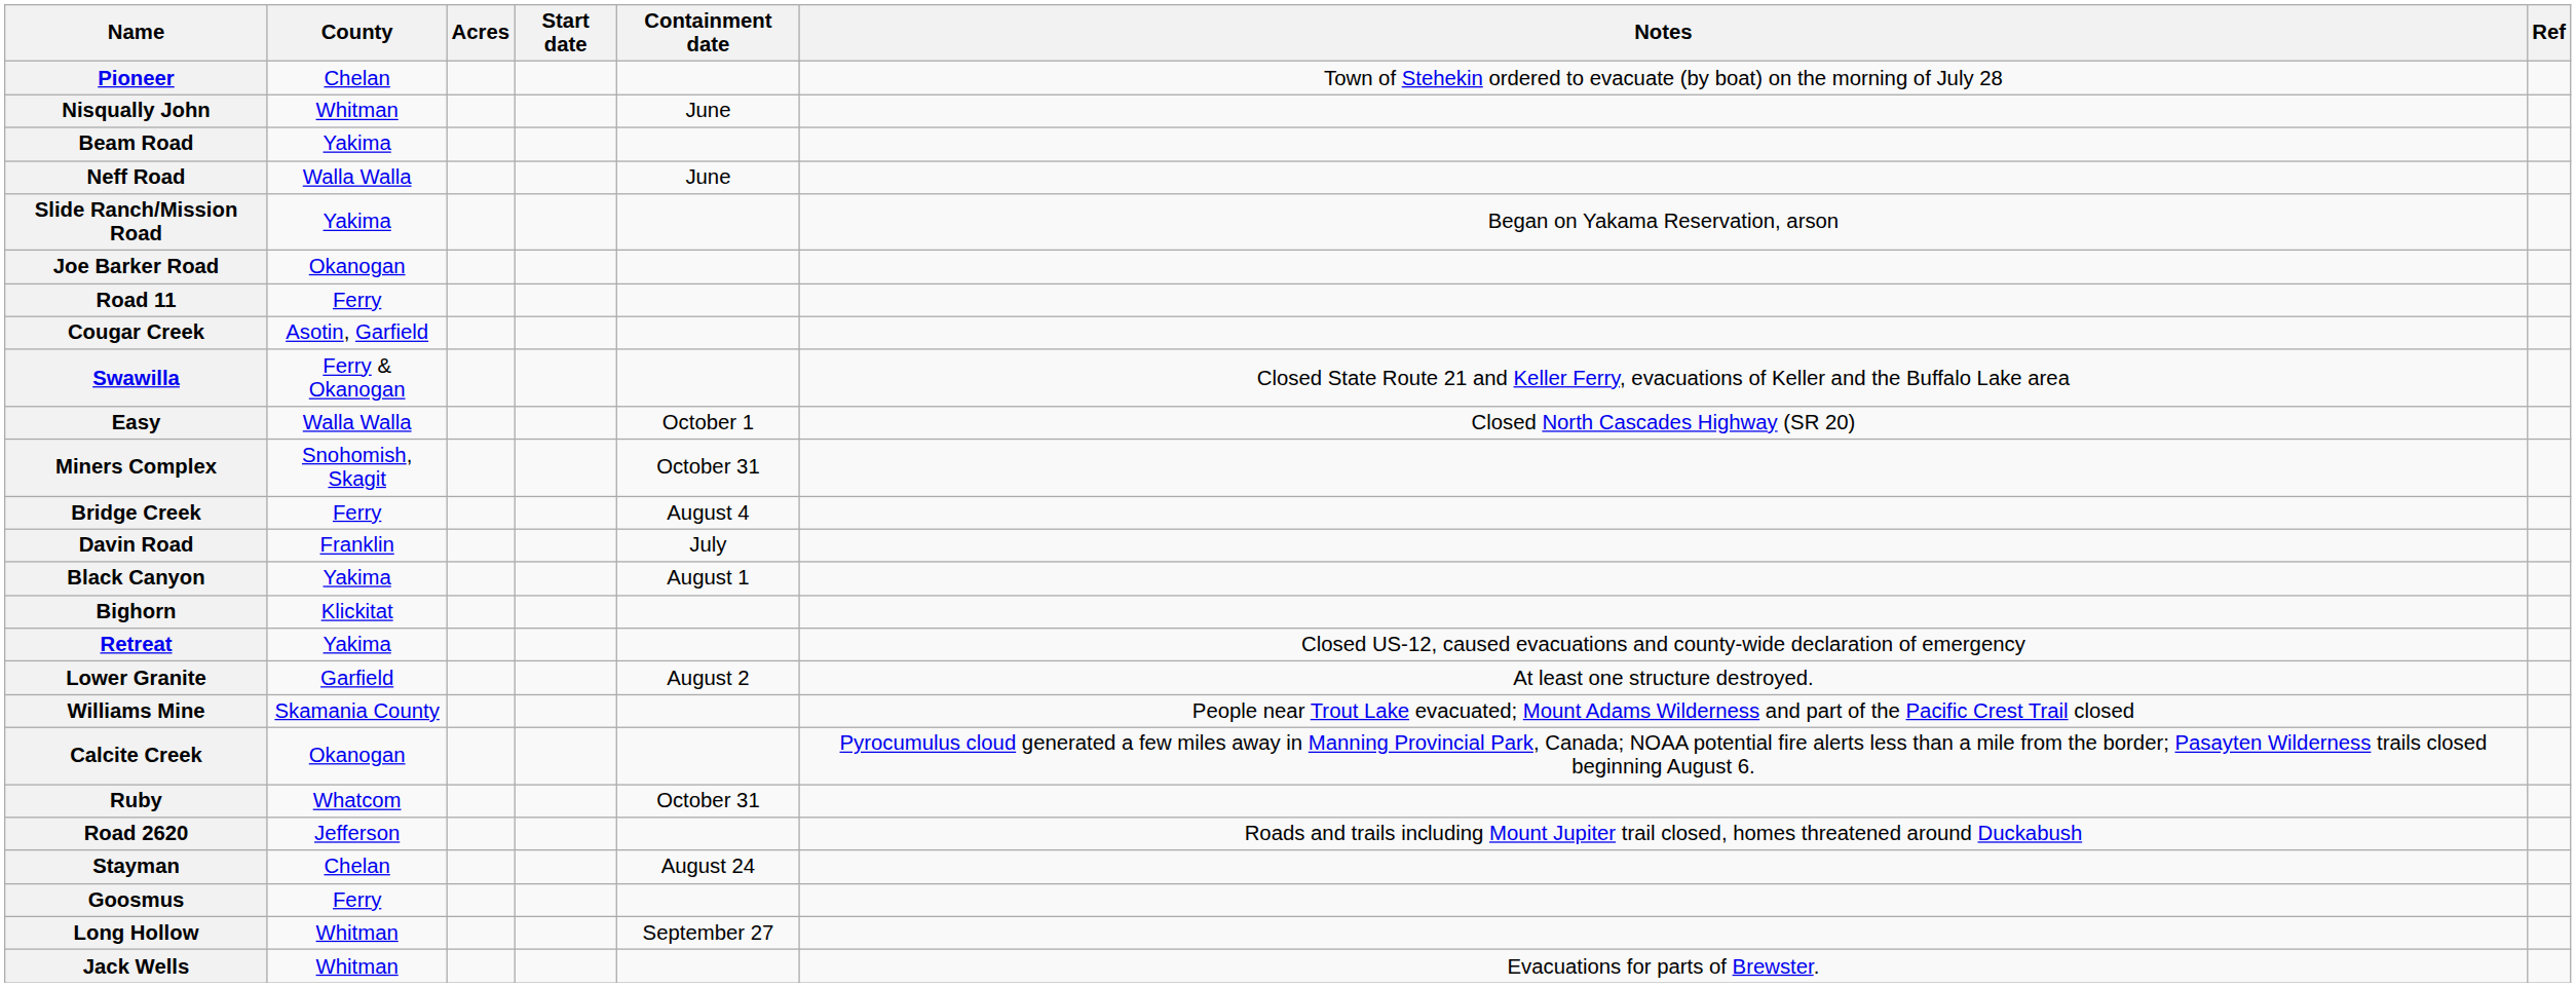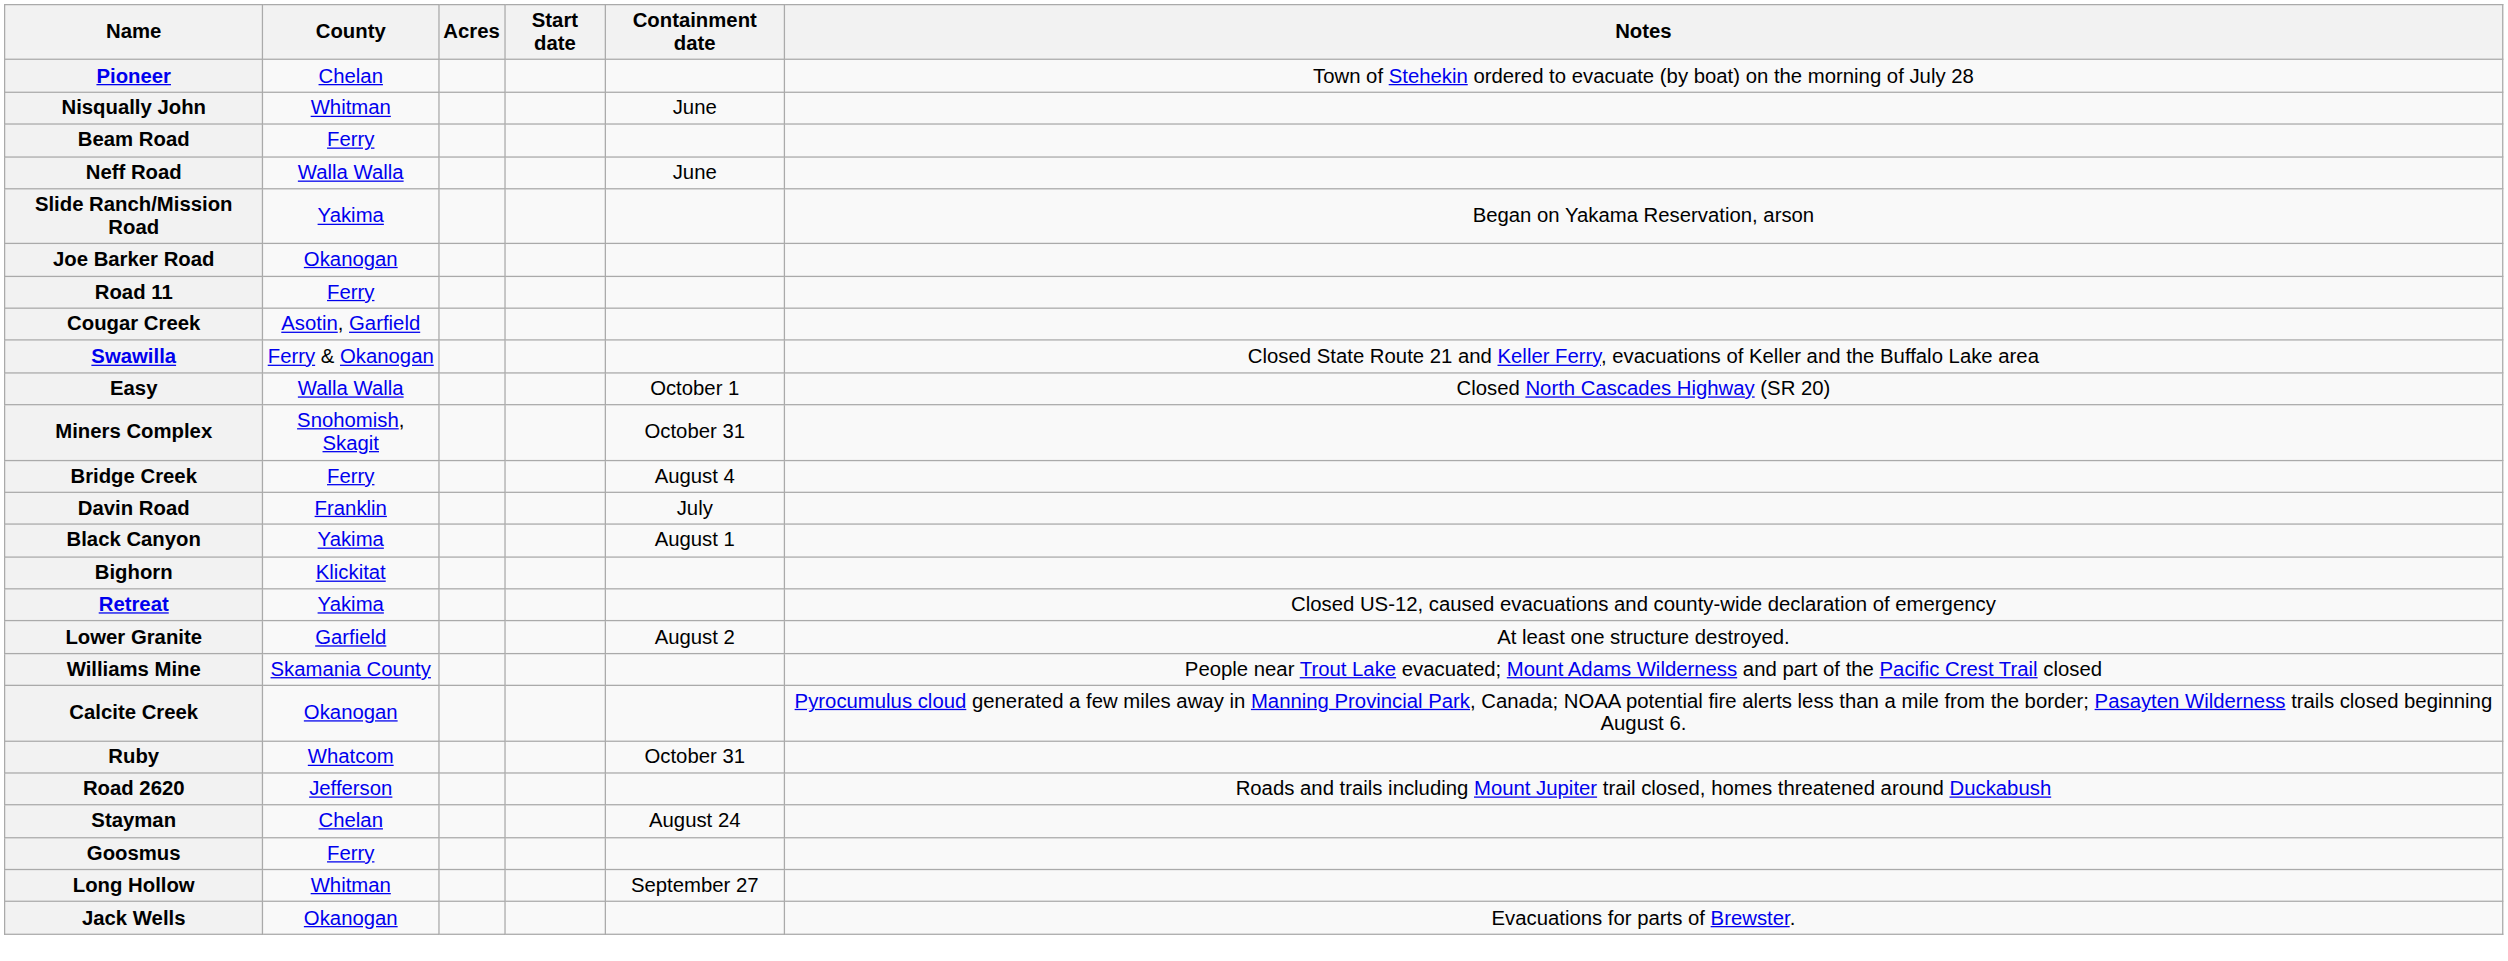 <table class="wikitable sortable plainrowheaders mw-collapsible" style="text-align:center;">
 <tr>
 <th scope="col">Name</th>
 <th scope="col">County </th>
 <th scope="col">Acres</th>
 <th scope="col">Start date</th>
 <th scope="col">Containment date</th>
 <th scope="col">Notes</th>
-<th scope="col" class="unsortable">Ref</th>
 </tr>
 <tr>
 <th scope="row"><a href='#'>Pioneer</a></th>
 <td><a href='#'>Chelan</a></td>
 <td></td>
 <td></td>
 <td></td>
 <td>Town of <a href='#'>Stehekin</a> ordered to evacuate (by boat) on the morning of July 28</td>
-<td></td>
 </tr>
 <tr>
 <th scope="row">Nisqually John</th>
 <td><a href='#'>Whitman</a></td>
 <td></td>
 <td></td>
 <td>June</td>
 <td></td>
-<td></td>
 </tr>
 <tr>
 <th scope="row">Beam Road</th>
-<td><a href='#'>Yakima</a></td>
-<td></td>
+<td><a href='#'>Ferry</a></td>
 <td></td>
 <td></td>
 <td></td>
 <td></td>
 </tr>
 <tr>
 <th scope="row">Neff Road</th>
 <td><a href='#'>Walla Walla</a></td>
 <td></td>
 <td></td>
 <td>June</td>
 <td></td>
-<td></td>
 </tr>
 <tr>
 <th scope="row">Slide Ranch/Mission Road</th>
 <td><a href='#'>Yakima</a></td>
 <td></td>
 <td></td>
 <td></td>
 <td>Began on Yakama Reservation, arson</td>
-<td></td>
 </tr>
 <tr>
 <th scope="row">Joe Barker Road</th>
 <td><a href='#'>Okanogan</a></td>
-<td></td>
 <td></td>
 <td></td>
 <td></td>
 <td></td>
 </tr>
 <tr>
 <th scope="row">Road 11</th>
 <td><a href='#'>Ferry</a></td>
 <td></td>
 <td></td>
 <td></td>
 <td></td>
-<td></td>
 </tr>
 <tr>
 <th scope="row">Cougar Creek</th>
 <td><a href='#'>Asotin</a>, <a href='#'>Garfield</a></td>
-<td></td>
 <td></td>
 <td></td>
 <td></td>
 <td></td>
 </tr>
 <tr>
 <th scope="row"><a href='#'>Swawilla</a></th>
 <td><a href='#'>Ferry</a> & <a href='#'>Okanogan</a></td>
 <td></td>
 <td></td>
 <td></td>
 <td>Closed State Route 21 and <a href='#'>Keller Ferry</a>, evacuations  of Keller and the Buffalo Lake area</td>
-<td></td>
 </tr>
 <tr>
 <th scope="row">Easy</th>
 <td><a href='#'>Walla Walla</a></td>
 <td></td>
 <td></td>
 <td>October 1</td>
 <td>Closed <a href='#'>North Cascades Highway</a> (SR 20)</td>
-<td></td>
 </tr>
 <tr>
 <th scope="row">Miners Complex</th>
 <td><a href='#'>Snohomish</a>, <a href='#'>Skagit</a></td>
 <td></td>
 <td></td>
 <td>October 31</td>
-<td></td>
 <td></td>
 </tr>
 <tr>
 <th scope="row">Bridge Creek</th>
 <td><a href='#'>Ferry</a></td>
 <td></td>
 <td></td>
 <td>August 4</td>
 <td></td>
-<td></td>
 </tr>
 <tr>
 <th scope="row">Davin Road</th>
 <td><a href='#'>Franklin</a></td>
 <td></td>
 <td></td>
 <td>July</td>
-<td></td>
 <td></td>
 </tr>
 <tr>
 <th scope="row">Black Canyon</th>
 <td><a href='#'>Yakima</a></td>
 <td></td>
 <td></td>
 <td>August 1</td>
 <td></td>
-<td></td>
 </tr>
 <tr>
 <th scope="row">Bighorn</th>
 <td><a href='#'>Klickitat</a></td>
-<td></td>
 <td></td>
 <td></td>
 <td></td>
 <td></td>
 </tr>
 <tr>
 <th scope="row"><a href='#'>Retreat</a></th>
 <td><a href='#'>Yakima</a></td>
 <td></td>
 <td></td>
 <td></td>
 <td>Closed US-12, caused evacuations and county-wide declaration of emergency</td>
-<td></td>
 </tr>
 <tr>
 <th scope="row">Lower Granite</th>
 <td><a href='#'>Garfield</a></td>
 <td></td>
 <td></td>
 <td>August 2</td>
 <td>At least one structure destroyed.</td>
-<td></td>
 </tr>
 <tr>
 <th scope="row">Williams Mine</th>
 <td><a href='#'>Skamania County</a></td>
 <td></td>
 <td></td>
 <td></td>
 <td>People near <a href='#'>Trout Lake</a> evacuated; <a href='#'>Mount Adams Wilderness</a> and part of the <a href='#'>Pacific Crest Trail</a> closed</td>
-<td></td>
 </tr>
 <tr>
 <th scope="row">Calcite Creek</th>
 <td><a href='#'>Okanogan</a></td>
 <td></td>
 <td></td>
 <td></td>
 <td><a href='#'>Pyrocumulus cloud</a> generated a few miles away in <a href='#'>Manning Provincial Park</a>, Canada; NOAA potential fire alerts less than a mile from the border; <a href='#'>Pasayten Wilderness</a> trails closed beginning August 6.</td>
-<td></td>
 </tr>
 <tr>
 <th scope="row">Ruby</th>
 <td><a href='#'>Whatcom</a></td>
 <td></td>
 <td></td>
 <td>October 31</td>
-<td></td>
 <td></td>
 </tr>
 <tr>
 <th scope="row">Road 2620</th>
 <td><a href='#'>Jefferson</a></td>
 <td></td>
 <td></td>
 <td></td>
 <td>Roads and trails including <a href='#'>Mount Jupiter</a> trail closed, homes threatened around <a href='#'>Duckabush</a></td>
-<td></td>
 </tr>
 <tr>
 <th scope="row">Stayman</th>
 <td><a href='#'>Chelan</a></td>
 <td></td>
 <td></td>
 <td>August 24</td>
 <td></td>
-<td></td>
 </tr>
 <tr>
 <th scope="row">Goosmus</th>
 <td><a href='#'>Ferry</a></td>
-<td></td>
 <td></td>
 <td></td>
 <td></td>
 <td></td>
 </tr>
 <tr>
 <th scope="row">Long Hollow</th>
 <td><a href='#'>Whitman</a></td>
 <td></td>
 <td></td>
 <td>September 27</td>
 <td></td>
-<td></td>
 </tr>
 <tr>
 <th scope="row">Jack Wells</th>
-<td><a href='#'>Whitman</a></td>
+<td><a href='#'>Okanogan</a></td>
 <td></td>
 <td></td>
 <td></td>
 <td>Evacuations for parts of <a href='#'>Brewster</a>.</td>
-<td></td>
 </tr>
 </table>
